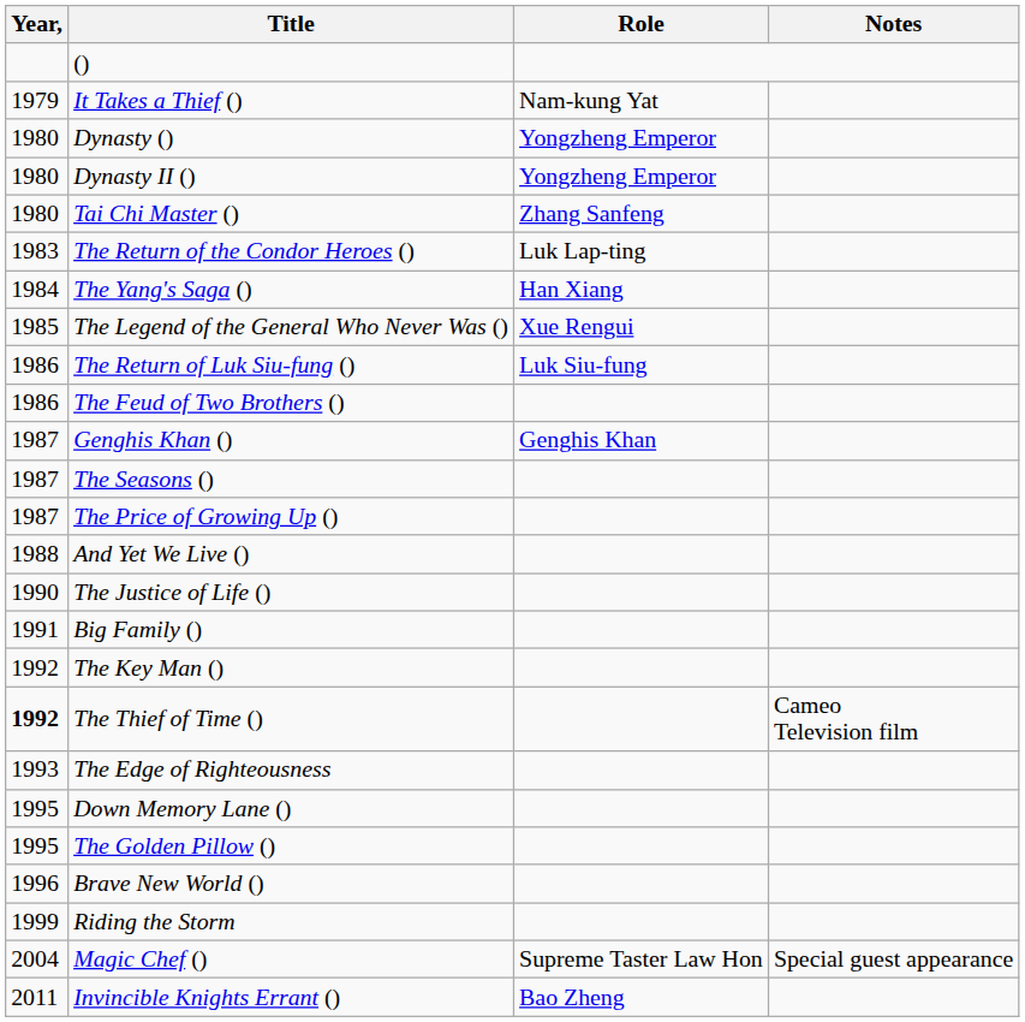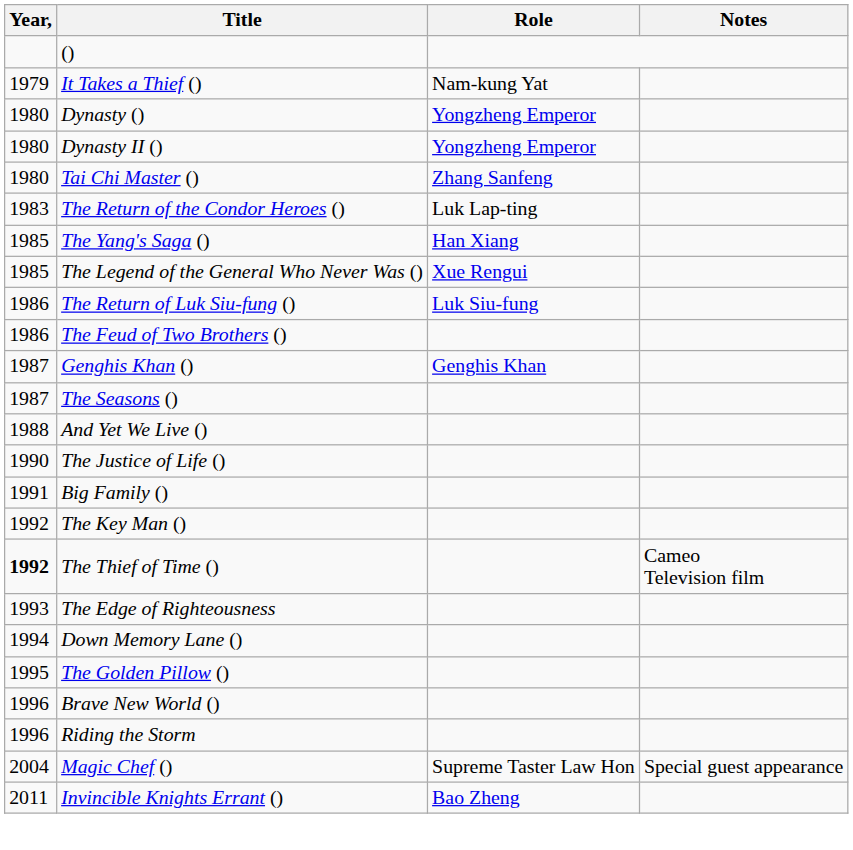 <table class="wikitable sortable">
 <tr>
 <th>Year,</th>
 <th>Title</th>
 <th>Role</th>
 <th>Notes</th>
 </tr>
 <tr>
 <td></td>
 <td>()</td>
 </tr>
 <tr>
 <td>1979</td>
 <td><em><a href='#'>It Takes a Thief</a></em> ()</td>
 <td>Nam-kung Yat</td>
 <td></td>
 </tr>
 <tr>
 <td>1980</td>
 <td><em>Dynasty</em> ()</td>
 <td><a href='#'>Yongzheng Emperor</a></td>
 <td></td>
 </tr>
 <tr>
 <td>1980</td>
 <td><em>Dynasty II</em> ()</td>
 <td><a href='#'>Yongzheng Emperor</a></td>
 <td></td>
 </tr>
 <tr>
 <td>1980</td>
 <td><em><a href='#'>Tai Chi Master</a></em> ()</td>
 <td><a href='#'>Zhang Sanfeng</a></td>
 <td></td>
 </tr>
 <tr>
 <td>1983</td>
 <td><em><a href='#'>The Return of the Condor Heroes</a></em> ()</td>
 <td>Luk Lap-ting</td>
 <td></td>
 </tr>
 <tr>
-<td>1984</td>
+<td>1985</td>
 <td><em><a href='#'>The Yang's Saga</a></em> ()</td>
 <td><a href='#'>Han Xiang</a></td>
 <td></td>
 </tr>
 <tr>
 <td>1985</td>
 <td><em>The Legend of the General Who Never Was</em> ()</td>
 <td><a href='#'>Xue Rengui</a></td>
 <td></td>
 </tr>
 <tr>
 <td>1986</td>
 <td><em><a href='#'>The Return of Luk Siu-fung</a></em> ()</td>
 <td><a href='#'>Luk Siu-fung</a></td>
 <td></td>
 </tr>
 <tr>
 <td>1986</td>
 <td><em><a href='#'>The Feud of Two Brothers</a></em> ()</td>
 <td></td>
 <td></td>
 </tr>
 <tr>
 <td>1987</td>
 <td><em><a href='#'>Genghis Khan</a></em> ()</td>
 <td><a href='#'>Genghis Khan</a></td>
 <td></td>
 </tr>
 <tr>
 <td>1987</td>
 <td><em><a href='#'>The Seasons</a></em> ()</td>
-<td></td>
-<td></td>
-</tr>
-<tr>
-<td>1987</td>
-<td><em><a href='#'>The Price of Growing Up</a></em> ()</td>
 <td></td>
 <td></td>
 </tr>
 <tr>
 <td>1988</td>
 <td><em>And Yet We Live</em> ()</td>
 <td></td>
 <td></td>
 </tr>
 <tr>
 <td>1990</td>
 <td><em>The Justice of Life</em> ()</td>
 <td></td>
 <td></td>
 </tr>
 <tr>
 <td>1991</td>
 <td><em>Big Family</em> ()</td>
 <td></td>
 <td></td>
 </tr>
 <tr>
 <td>1992</td>
 <td><em>The Key Man</em> ()</td>
 <td></td>
 <td></td>
 </tr>
 <tr>
 <td><strong>1992</strong></td>
 <td><em>The Thief of Time</em> ()</td>
 <td></td>
 <td>Cameo<br>Television film</td>
 </tr>
 <tr>
 <td>1993</td>
 <td><em>The Edge of Righteousness</em></td>
 <td></td>
 <td></td>
 </tr>
 <tr>
-<td>1995</td>
+<td>1994</td>
 <td><em>Down Memory Lane</em> ()</td>
 <td></td>
 <td></td>
 </tr>
 <tr>
 <td>1995</td>
 <td><em><a href='#'>The Golden Pillow</a></em> ()</td>
 <td></td>
 <td></td>
 </tr>
 <tr>
 <td>1996</td>
 <td><em>Brave New World</em> ()</td>
 <td></td>
 <td></td>
 </tr>
 <tr>
-<td>1999</td>
+<td>1996</td>
 <td><em>Riding the Storm</em></td>
 <td></td>
 <td></td>
 </tr>
 <tr>
 <td>2004</td>
 <td><em><a href='#'>Magic Chef</a></em> ()</td>
 <td>Supreme Taster Law Hon</td>
 <td>Special guest appearance</td>
 </tr>
 <tr>
 <td>2011</td>
 <td><em><a href='#'>Invincible Knights Errant</a></em> ()</td>
 <td><a href='#'>Bao Zheng</a></td>
 <td></td>
 </tr>
 </table>
